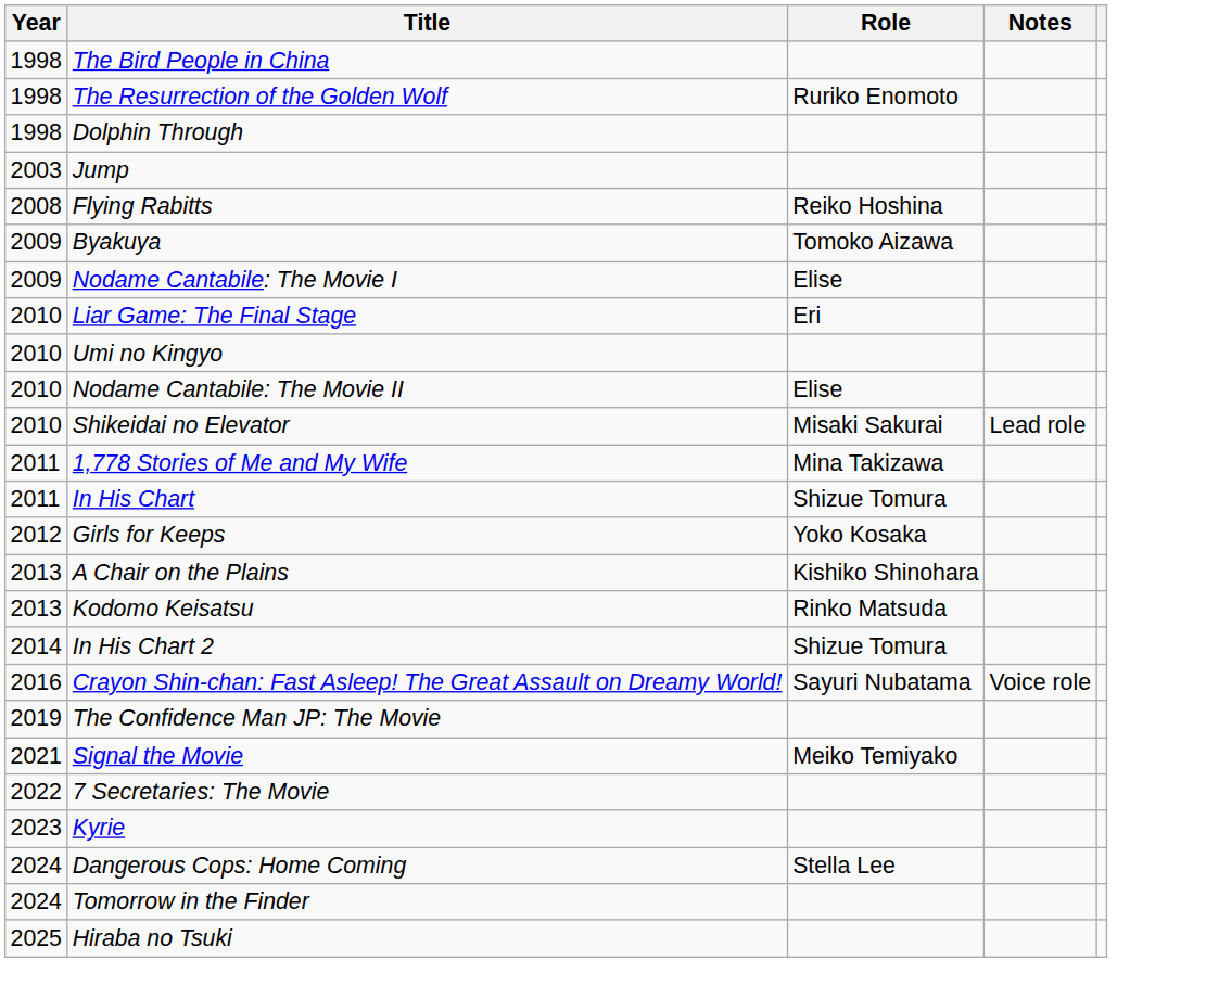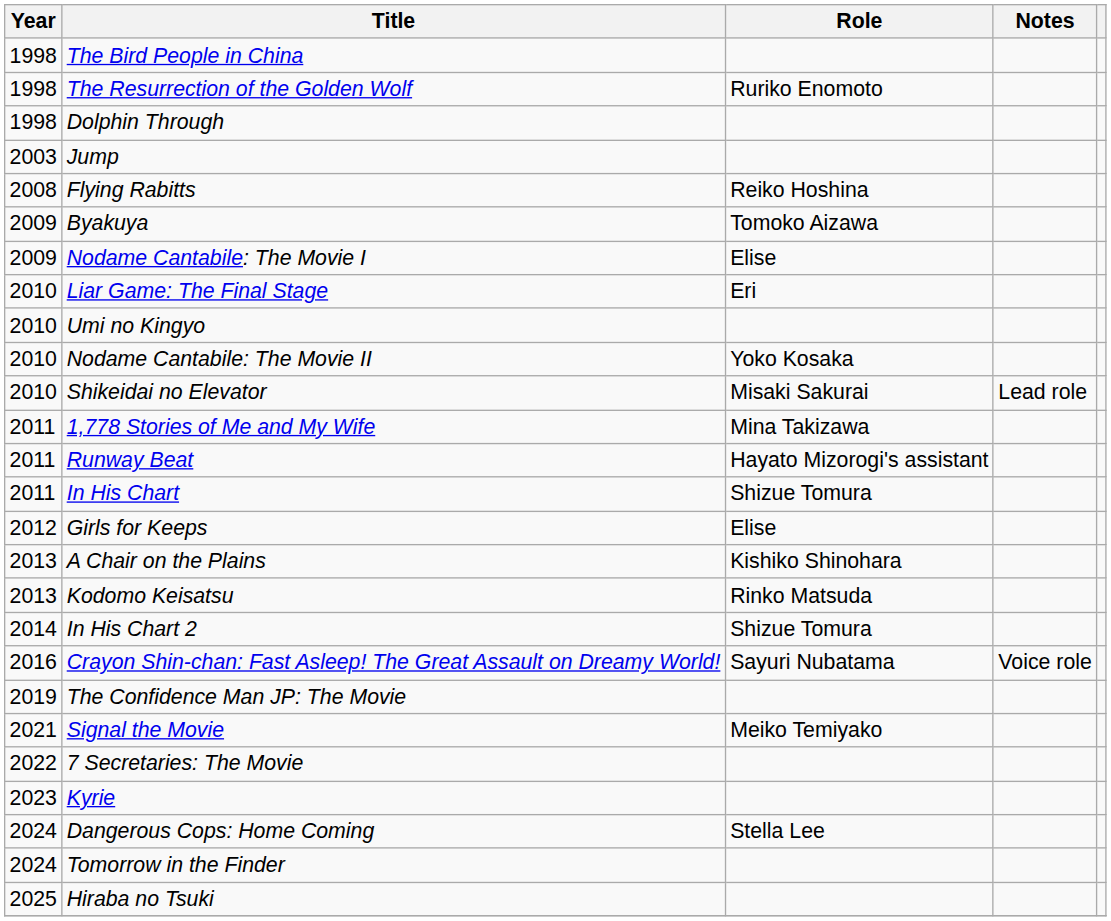 <table class="wikitable plainrowheaders sortable">
 <tr>
 <th scope="col">Year</th>
 <th scope="col">Title</th>
 <th scope="col">Role</th>
 <th scope="col" class="unsortable">Notes</th>
 <th scope="col" class="unsortable"></th>
 </tr>
 <tr>
 <td>1998</td>
 <td><em><a href='#'>The Bird People in China</a></em></td>
 <td></td>
 <td></td>
 <td></td>
 </tr>
 <tr>
 <td>1998</td>
 <td><em><a href='#'>The Resurrection of the Golden Wolf</a></em></td>
 <td>Ruriko Enomoto</td>
 <td></td>
 <td></td>
 </tr>
 <tr>
 <td>1998</td>
 <td><em>Dolphin Through</em></td>
 <td></td>
 <td></td>
 <td></td>
 </tr>
 <tr>
 <td>2003</td>
 <td><em>Jump</em></td>
 <td></td>
 <td></td>
 <td></td>
 </tr>
 <tr>
 <td>2008</td>
 <td><em>Flying Rabitts</em></td>
 <td>Reiko Hoshina</td>
 <td></td>
 <td></td>
 </tr>
 <tr>
 <td>2009</td>
 <td><em>Byakuya</em></td>
 <td>Tomoko Aizawa</td>
 <td></td>
 <td></td>
 </tr>
 <tr>
 <td>2009</td>
 <td><em><a href='#'>Nodame Cantabile</a>: The Movie I</em></td>
 <td>Elise</td>
 <td></td>
 <td></td>
 </tr>
 <tr>
 <td>2010</td>
 <td><em><a href='#'>Liar Game: The Final Stage</a></em></td>
 <td>Eri</td>
 <td></td>
 <td></td>
 </tr>
 <tr>
 <td>2010</td>
 <td><em>Umi no Kingyo</em></td>
 <td></td>
 <td></td>
 <td></td>
 </tr>
 <tr>
 <td>2010</td>
 <td><em>Nodame Cantabile: The Movie II</em></td>
-<td>Elise</td>
+<td>Yoko Kosaka</td>
 <td></td>
 <td></td>
 </tr>
 <tr>
 <td>2010</td>
 <td><em>Shikeidai no Elevator</em></td>
 <td>Misaki Sakurai</td>
 <td>Lead role</td>
 <td></td>
 </tr>
 <tr>
 <td>2011</td>
 <td><em><a href='#'>1,778 Stories of Me and My Wife</a></em></td>
 <td>Mina Takizawa</td>
 <td></td>
 <td></td>
 </tr>
 <tr>
 <td>2011</td>
+<td><em><a href='#'>Runway Beat</a></em></td>
+<td>Hayato Mizorogi's assistant</td>
+<td></td>
+<td></td>
+</tr>
+<tr>
+<td>2011</td>
 <td><em><a href='#'>In His Chart</a></em></td>
 <td>Shizue Tomura</td>
 <td></td>
 <td></td>
 </tr>
 <tr>
 <td>2012</td>
 <td><em>Girls for Keeps</em></td>
-<td>Yoko Kosaka</td>
+<td>Elise</td>
 <td></td>
 <td></td>
 </tr>
 <tr>
 <td>2013</td>
 <td><em>A Chair on the Plains</em></td>
 <td>Kishiko Shinohara</td>
 <td></td>
 <td></td>
 </tr>
 <tr>
 <td>2013</td>
 <td><em>Kodomo Keisatsu</em></td>
 <td>Rinko Matsuda</td>
 <td></td>
 <td></td>
 </tr>
 <tr>
 <td>2014</td>
 <td><em>In His Chart 2</em></td>
 <td>Shizue Tomura</td>
 <td></td>
 <td></td>
 </tr>
 <tr>
 <td>2016</td>
 <td><em><a href='#'>Crayon Shin-chan: Fast Asleep! The Great Assault on Dreamy World!</a></em></td>
 <td>Sayuri Nubatama</td>
 <td>Voice role</td>
 <td></td>
 </tr>
 <tr>
 <td>2019</td>
 <td><em>The Confidence Man JP: The Movie</em></td>
 <td></td>
 <td></td>
 <td></td>
 </tr>
 <tr>
 <td>2021</td>
 <td><em><a href='#'>Signal the Movie</a></em></td>
 <td>Meiko Temiyako</td>
 <td></td>
 <td></td>
 </tr>
 <tr>
 <td>2022</td>
 <td><em>7 Secretaries: The Movie</em></td>
 <td></td>
 <td></td>
 <td></td>
 </tr>
 <tr>
 <td>2023</td>
 <td><em><a href='#'>Kyrie</a></em></td>
 <td></td>
 <td></td>
 <td></td>
 </tr>
 <tr>
 <td>2024</td>
 <td><em>Dangerous Cops: Home Coming</em></td>
 <td>Stella Lee</td>
 <td></td>
 <td></td>
 </tr>
 <tr>
 <td>2024</td>
 <td><em>Tomorrow in the Finder</em></td>
 <td></td>
 <td></td>
 <td></td>
 </tr>
 <tr>
 <td>2025</td>
 <td><em>Hiraba no Tsuki</em></td>
 <td></td>
 <td></td>
 <td></td>
 </tr>
 <tr>
 </tr>
 </table>
